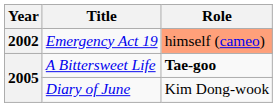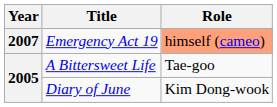 <table class="wikitable plainrowheaders sortable">
 <tr>
 <th scope="col">Year</th>
 <th scope="col">Title</th>
 <th scope="col">Role</th>
 </tr>
 <tr>
-<th scope="row">2002</th>
+<th scope="row">2007</th>
 <td><em><a href='#'>Emergency Act 19</a></em></td>
 <td style="background: lightsalmon;">himself (<a href='#'>cameo</a>)</td>
 </tr>
 <tr>
 <th scope="row" rowspan="2">2005</th>
 <td><em><a href='#'>A Bittersweet Life</a></em></td>
-<td><strong>Tae-goo</strong></td>
+<td>Tae-goo</td>
 </tr>
 <tr>
 <td><em><a href='#'>Diary of June</a></em></td>
 <td>Kim Dong-wook</td>
 </tr>
 </table>
